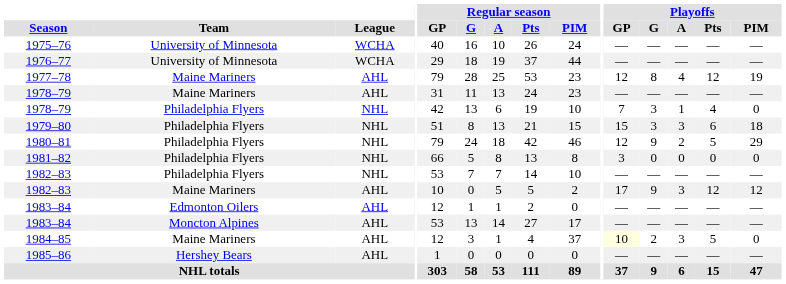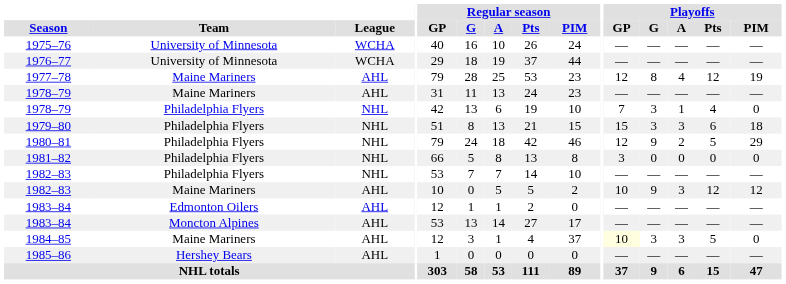 <table border="0" cellpadding="1" cellspacing="0" style="text-align:center; width:60em">
 <tr bgcolor="#e0e0e0">
 <th colspan="3" bgcolor="#ffffff"></th>
 <th rowspan="100" bgcolor="#ffffff"></th>
 <th colspan="5"><a href='#'>Regular season</a></th>
 <th rowspan="100" bgcolor="#ffffff"></th>
 <th colspan="5"><a href='#'>Playoffs</a></th>
 </tr>
 <tr bgcolor="#e0e0e0">
 <th><a href='#'>Season</a></th>
 <th>Team</th>
 <th>League</th>
 <th>GP</th>
 <th><a href='#'>G</a></th>
 <th><a href='#'>A</a></th>
 <th><a href='#'>Pts</a></th>
 <th><a href='#'>PIM</a></th>
 <th>GP</th>
 <th>G</th>
 <th>A</th>
 <th>Pts</th>
 <th>PIM</th>
 </tr>
 <tr>
 <td><a href='#'>1975–76</a></td>
 <td><a href='#'>University of Minnesota</a></td>
 <td><a href='#'>WCHA</a></td>
 <td>40</td>
 <td>16</td>
 <td>10</td>
 <td>26</td>
 <td>24</td>
 <td>—</td>
 <td>—</td>
 <td>—</td>
 <td>—</td>
 <td>—</td>
 </tr>
 <tr bgcolor="#f0f0f0">
 <td><a href='#'>1976–77</a></td>
 <td>University of Minnesota</td>
 <td>WCHA</td>
 <td>29</td>
 <td>18</td>
 <td>19</td>
 <td>37</td>
 <td>44</td>
 <td>—</td>
 <td>—</td>
 <td>—</td>
 <td>—</td>
 <td>—</td>
 </tr>
 <tr>
 <td><a href='#'>1977–78</a></td>
 <td><a href='#'>Maine Mariners</a></td>
 <td><a href='#'>AHL</a></td>
 <td>79</td>
 <td>28</td>
 <td>25</td>
 <td>53</td>
 <td>23</td>
 <td>12</td>
 <td>8</td>
 <td>4</td>
 <td>12</td>
 <td>19</td>
 </tr>
 <tr bgcolor="#f0f0f0">
 <td><a href='#'>1978–79</a></td>
 <td>Maine Mariners</td>
 <td>AHL</td>
 <td>31</td>
 <td>11</td>
 <td>13</td>
 <td>24</td>
 <td>23</td>
 <td>—</td>
 <td>—</td>
 <td>—</td>
 <td>—</td>
 <td>—</td>
 </tr>
 <tr>
 <td><a href='#'>1978–79</a></td>
 <td><a href='#'>Philadelphia Flyers</a></td>
 <td><a href='#'>NHL</a></td>
 <td>42</td>
 <td>13</td>
 <td>6</td>
 <td>19</td>
 <td>10</td>
 <td>7</td>
 <td>3</td>
 <td>1</td>
 <td>4</td>
 <td>0</td>
 </tr>
 <tr bgcolor="#f0f0f0">
 <td><a href='#'>1979–80</a></td>
 <td>Philadelphia Flyers</td>
 <td>NHL</td>
 <td>51</td>
 <td>8</td>
 <td>13</td>
 <td>21</td>
 <td>15</td>
 <td>15</td>
 <td>3</td>
 <td>3</td>
 <td>6</td>
 <td>18</td>
 </tr>
 <tr>
 <td><a href='#'>1980–81</a></td>
 <td>Philadelphia Flyers</td>
 <td>NHL</td>
 <td>79</td>
 <td>24</td>
 <td>18</td>
 <td>42</td>
 <td>46</td>
 <td>12</td>
 <td>9</td>
 <td>2</td>
 <td>5</td>
 <td>29</td>
 </tr>
 <tr bgcolor="#f0f0f0">
 <td><a href='#'>1981–82</a></td>
 <td>Philadelphia Flyers</td>
 <td>NHL</td>
 <td>66</td>
 <td>5</td>
 <td>8</td>
 <td>13</td>
 <td>8</td>
 <td>3</td>
 <td>0</td>
 <td>0</td>
 <td>0</td>
 <td>0</td>
 </tr>
 <tr>
 <td><a href='#'>1982–83</a></td>
 <td>Philadelphia Flyers</td>
 <td>NHL</td>
 <td>53</td>
 <td>7</td>
 <td>7</td>
 <td>14</td>
 <td>10</td>
 <td>—</td>
 <td>—</td>
 <td>—</td>
 <td>—</td>
 <td>—</td>
 </tr>
 <tr bgcolor="#f0f0f0">
 <td><a href='#'>1982–83</a></td>
 <td>Maine Mariners</td>
 <td>AHL</td>
 <td>10</td>
 <td>0</td>
 <td>5</td>
 <td>5</td>
 <td>2</td>
-<td>17</td>
+<td>10</td>
 <td>9</td>
 <td>3</td>
 <td>12</td>
 <td>12</td>
 </tr>
 <tr>
 <td><a href='#'>1983–84</a></td>
 <td><a href='#'>Edmonton Oilers</a></td>
 <td><a href='#'>AHL</a></td>
 <td>12</td>
 <td>1</td>
 <td>1</td>
 <td>2</td>
 <td>0</td>
 <td>—</td>
 <td>—</td>
 <td>—</td>
 <td>—</td>
 <td>—</td>
 </tr>
 <tr bgcolor="#f0f0f0">
 <td><a href='#'>1983–84</a></td>
 <td><a href='#'>Moncton Alpines</a></td>
 <td>AHL</td>
 <td>53</td>
 <td>13</td>
 <td>14</td>
 <td>27</td>
 <td>17</td>
 <td>—</td>
 <td>—</td>
 <td>—</td>
 <td>—</td>
 <td>—</td>
 </tr>
 <tr>
 <td><a href='#'>1984–85</a></td>
 <td>Maine Mariners</td>
 <td>AHL</td>
 <td>12</td>
 <td>3</td>
 <td>1</td>
 <td>4</td>
 <td>37</td>
 <td style="background: lightyellow;">10</td>
-<td>2</td>
+<td>3</td>
 <td>3</td>
 <td>5</td>
 <td>0</td>
 </tr>
 <tr bgcolor="#f0f0f0">
 <td><a href='#'>1985–86</a></td>
 <td><a href='#'>Hershey Bears</a></td>
 <td>AHL</td>
 <td>1</td>
 <td>0</td>
 <td>0</td>
 <td>0</td>
 <td>0</td>
 <td>—</td>
 <td>—</td>
 <td>—</td>
 <td>—</td>
 <td>—</td>
 </tr>
 <tr bgcolor="#e0e0e0">
 <th colspan="3">NHL totals</th>
 <th>303</th>
 <th>58</th>
 <th>53</th>
 <th>111</th>
 <th>89</th>
 <th>37</th>
 <th>9</th>
 <th>6</th>
 <th>15</th>
 <th>47</th>
 </tr>
 </table>
